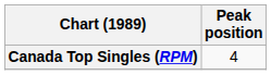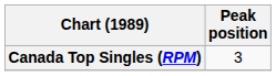 <table class="wikitable sortable plainrowheaders" style="text-align:center">
 <tr>
 <th scope="col">Chart (1989)</th>
 <th scope="col">Peak<br>position</th>
 </tr>
 <tr>
 <th scope="row">Canada Top Singles (<em><a href='#'>RPM</a></em>)</th>
-<td>4</td>
+<td>3</td>
 </tr>
 <tr>
 </tr>
 <tr>
 </tr>
 <tr>
 </tr>
 <tr>
 </tr>
 </table>
